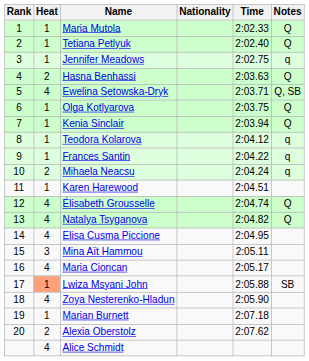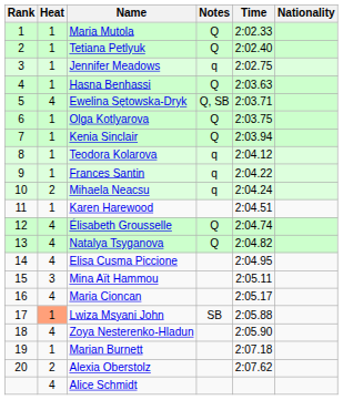 <table class="wikitable sortable" style="text-align:center">
 <tr>
 <th>Rank</th>
 <th>Heat</th>
 <th>Name</th>
+<th>Notes</th>
+<th>Time</th>
 <th>Nationality</th>
-<th>Time</th>
-<th>Notes</th>
 </tr>
 <tr bgcolor=ccffcc>
 <td>1</td>
 <td>1</td>
 <td align="left"><a href='#'>Maria Mutola</a></td>
+<td>Q</td>
+<td>2:02.33</td>
 <td align=left></td>
-<td>2:02.33</td>
-<td>Q</td>
 </tr>
 <tr bgcolor=ccffcc>
 <td>2</td>
 <td>1</td>
 <td align="left"><a href='#'>Tetiana Petlyuk</a></td>
+<td>Q</td>
+<td>2:02.40</td>
 <td align=left></td>
-<td>2:02.40</td>
-<td>Q</td>
 </tr>
 <tr bgcolor=ddffdd>
 <td>3</td>
 <td>1</td>
 <td align="left"><a href='#'>Jennifer Meadows</a></td>
+<td>q</td>
+<td>2:02.75</td>
 <td align=left></td>
-<td>2:02.75</td>
-<td>q</td>
 </tr>
 <tr bgcolor=ccffcc>
 <td>4</td>
-<td>2</td>
+<td>1</td>
 <td align="left"><a href='#'>Hasna Benhassi</a></td>
+<td>Q</td>
+<td>2:03.63</td>
 <td align=left></td>
-<td>2:03.63</td>
-<td>Q</td>
 </tr>
 <tr bgcolor=ccffcc>
 <td>5</td>
 <td>4</td>
 <td align="left"><a href='#'>Ewelina Sętowska-Dryk</a></td>
+<td>Q, SB</td>
+<td>2:03.71</td>
 <td align=left></td>
-<td>2:03.71</td>
-<td>Q, SB</td>
 </tr>
 <tr bgcolor=ccffcc>
 <td>6</td>
 <td>1</td>
 <td align="left"><a href='#'>Olga Kotlyarova</a></td>
+<td>Q</td>
+<td>2:03.75</td>
 <td align=left></td>
-<td>2:03.75</td>
-<td>Q</td>
 </tr>
 <tr bgcolor=ccffcc>
 <td>7</td>
 <td>1</td>
 <td align="left"><a href='#'>Kenia Sinclair</a></td>
+<td>Q</td>
+<td>2:03.94</td>
 <td align=left></td>
-<td>2:03.94</td>
-<td>Q</td>
 </tr>
 <tr bgcolor=ddffdd>
 <td>8</td>
 <td>1</td>
 <td align="left"><a href='#'>Teodora Kolarova</a></td>
+<td>q</td>
+<td>2:04.12</td>
 <td align=left></td>
-<td>2:04.12</td>
-<td>q</td>
 </tr>
 <tr bgcolor=ddffdd>
 <td>9</td>
 <td>1</td>
 <td align="left"><a href='#'>Frances Santin</a></td>
+<td>q</td>
+<td>2:04.22</td>
 <td align=left></td>
-<td>2:04.22</td>
-<td>q</td>
 </tr>
 <tr bgcolor=ddffdd>
 <td>10</td>
 <td>2</td>
 <td align="left"><a href='#'>Mihaela Neacsu</a></td>
+<td>q</td>
+<td>2:04.24</td>
 <td align=left></td>
-<td>2:04.24</td>
-<td>q</td>
 </tr>
 <tr>
 <td>11</td>
 <td>1</td>
 <td align="left"><a href='#'>Karen Harewood</a></td>
+<td></td>
+<td>2:04.51</td>
 <td align=left></td>
-<td>2:04.51</td>
-<td></td>
 </tr>
 <tr bgcolor=ccffcc>
 <td>12</td>
 <td>4</td>
 <td align="left"><a href='#'>Élisabeth Grousselle</a></td>
+<td>Q</td>
+<td>2:04.74</td>
 <td align=left></td>
-<td>2:04.74</td>
-<td>Q</td>
 </tr>
 <tr bgcolor=ccffcc>
 <td>13</td>
 <td>4</td>
 <td align="left"><a href='#'>Natalya Tsyganova</a></td>
+<td>Q</td>
+<td>2:04.82</td>
 <td align=left></td>
-<td>2:04.82</td>
-<td>Q</td>
 </tr>
 <tr>
 <td>14</td>
 <td>4</td>
 <td align="left"><a href='#'>Elisa Cusma Piccione</a></td>
+<td></td>
+<td>2:04.95</td>
 <td align=left></td>
-<td>2:04.95</td>
-<td></td>
 </tr>
 <tr>
 <td>15</td>
 <td>3</td>
 <td align="left"><a href='#'>Mina Aït Hammou</a></td>
+<td></td>
+<td>2:05.11</td>
 <td align=left></td>
-<td>2:05.11</td>
-<td></td>
 </tr>
 <tr>
 <td>16</td>
 <td>4</td>
 <td align="left"><a href='#'>Maria Cioncan</a></td>
+<td></td>
+<td>2:05.17</td>
 <td align=left></td>
-<td>2:05.17</td>
-<td></td>
 </tr>
 <tr>
 <td>17</td>
 <td style="background: lightsalmon;">1</td>
 <td align="left"><a href='#'>Lwiza Msyani John</a></td>
+<td>SB</td>
+<td>2:05.88</td>
 <td align=left></td>
-<td>2:05.88</td>
-<td>SB</td>
 </tr>
 <tr>
 <td>18</td>
 <td>4</td>
 <td align="left"><a href='#'>Zoya Nesterenko-Hladun</a></td>
+<td></td>
+<td>2:05.90</td>
 <td align=left></td>
-<td>2:05.90</td>
-<td></td>
 </tr>
 <tr>
 <td>19</td>
 <td>1</td>
 <td align="left"><a href='#'>Marian Burnett</a></td>
+<td></td>
+<td>2:07.18</td>
 <td align=left></td>
-<td>2:07.18</td>
-<td></td>
 </tr>
 <tr>
 <td>20</td>
 <td>2</td>
 <td align="left"><a href='#'>Alexia Oberstolz</a></td>
+<td></td>
+<td>2:07.62</td>
 <td align=left></td>
-<td>2:07.62</td>
-<td></td>
 </tr>
 <tr>
 <td></td>
 <td>4</td>
 <td align="left"><a href='#'>Alice Schmidt</a></td>
-<td align=left></td>
 <td></td>
 <td></td>
+<td align=left></td>
 </tr>
 </table>
